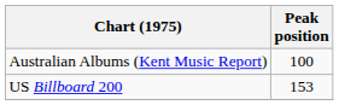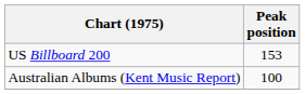 <table class="wikitable">
 <tr>
 <th align="left">Chart (1975)</th>
 <th scope="col">Peak<br>position</th>
 </tr>
 <tr>
+<td align="left">US <a href='#'><em>Billboard</em> 200</a></td>
+<td align="center">153</td>
+</tr>
+<tr>
 <td align="left">Australian Albums (<a href='#'>Kent Music Report</a>)</td>
 <td align="center">100</td>
 </tr>
 <tr>
-<td align="left">US <a href='#'><em>Billboard</em> 200</a></td>
-<td align="center">153</td>
-</tr>
-<tr>
 </tr>
 </table>
